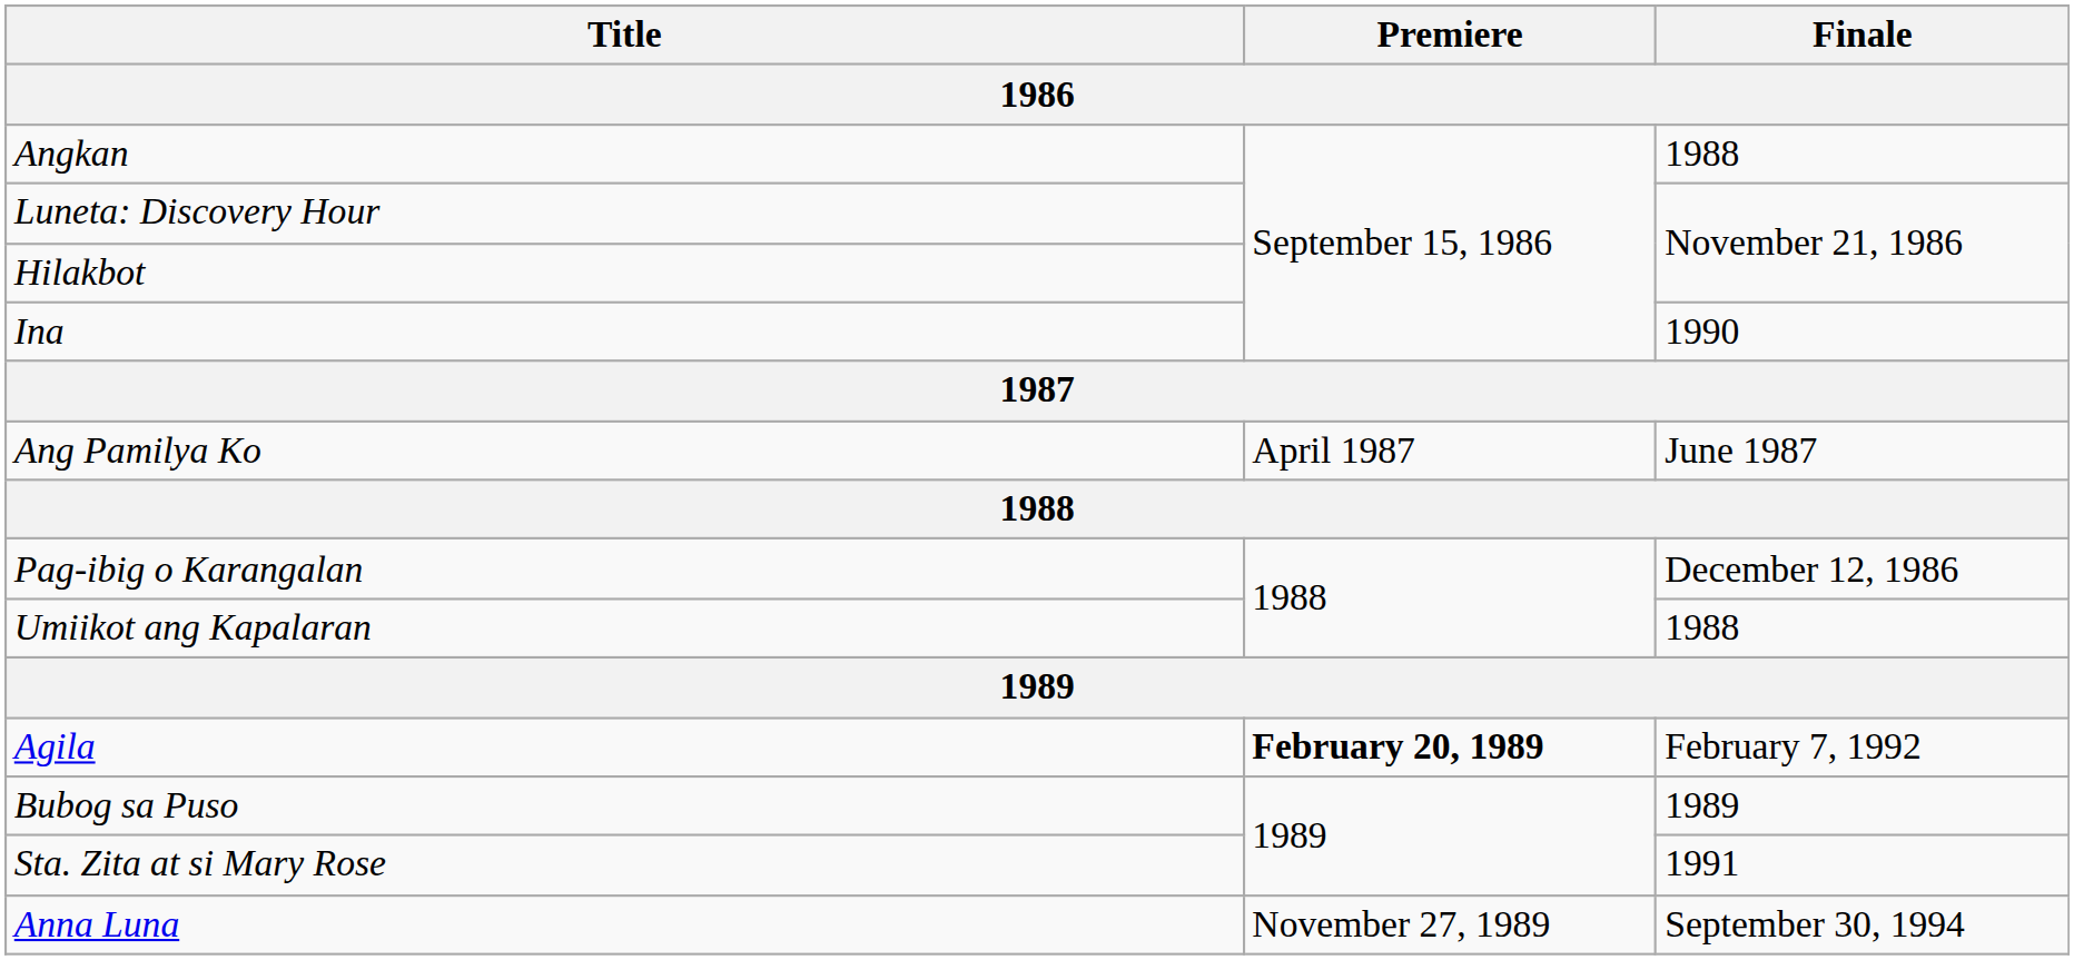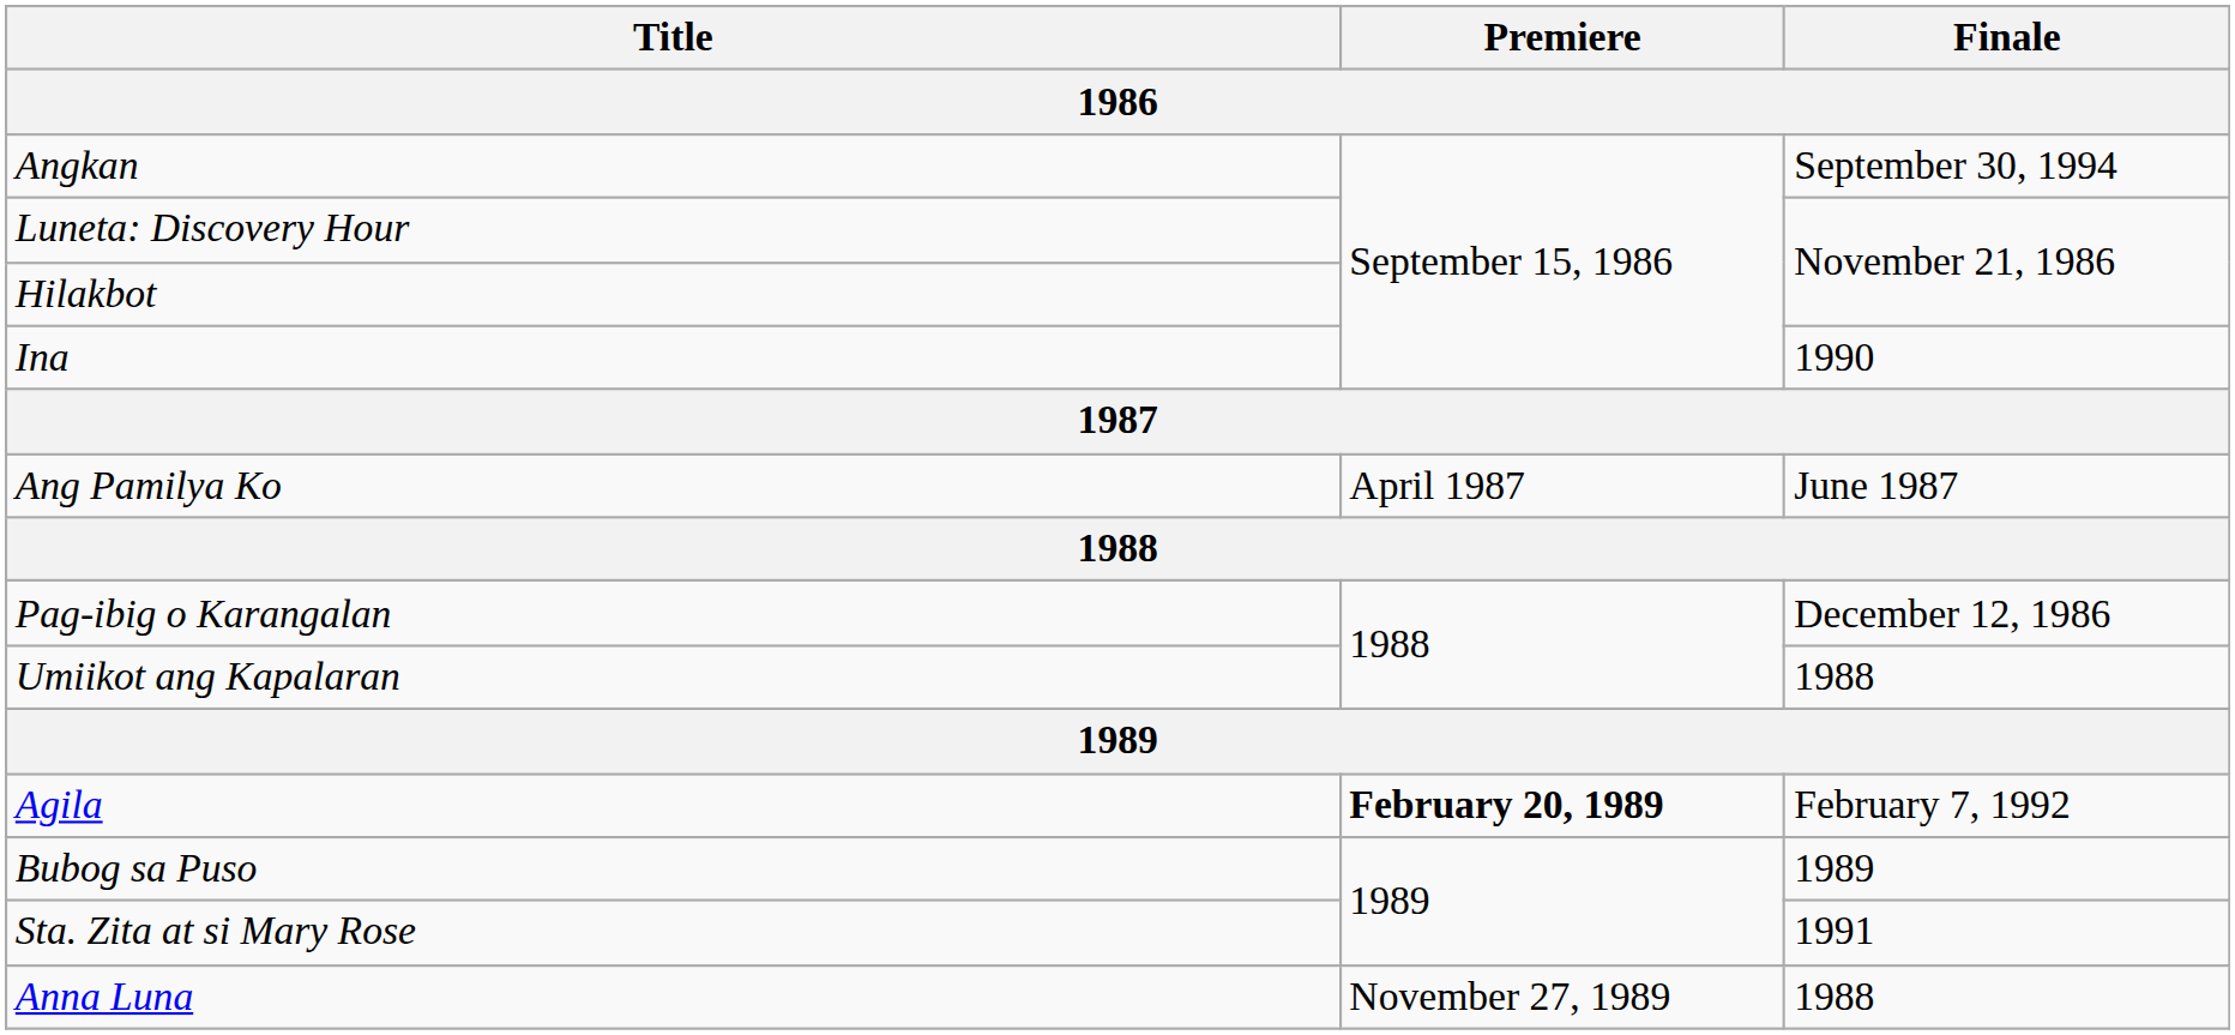 <table class="wikitable sortable" width="100%">
 <tr>
 <th style="width:60%;">Title</th>
 <th style="width:20%;">Premiere</th>
 <th style="width:20%;">Finale</th>
 </tr>
 <tr>
 <th colspan="3">1986</th>
 </tr>
 <tr>
 <td><em>Angkan</em></td>
 <td rowspan="4">September 15, 1986</td>
-<td>1988</td>
+<td>September 30, 1994</td>
 </tr>
 <tr>
 <td><em>Luneta: Discovery Hour</em></td>
 <td rowspan="2">November 21, 1986</td>
 </tr>
 <tr>
 <td><em>Hilakbot</em></td>
 </tr>
 <tr>
 <td><em>Ina</em></td>
 <td>1990</td>
 </tr>
 <tr>
 <th colspan="3">1987</th>
 </tr>
 <tr>
 <td><em>Ang Pamilya Ko</em></td>
 <td>April 1987</td>
 <td>June 1987</td>
 </tr>
 <tr>
 <th colspan="3">1988</th>
 </tr>
 <tr>
 <td><em>Pag-ibig o Karangalan</em></td>
 <td rowspan="2">1988</td>
 <td>December 12, 1986</td>
 </tr>
 <tr>
 <td><em>Umiikot ang Kapalaran</em></td>
 <td>1988</td>
 </tr>
 <tr>
 <th colspan="3">1989</th>
 </tr>
 <tr>
 <td><em><a href='#'>Agila</a></em></td>
 <td><strong>February 20, 1989</strong></td>
 <td>February 7, 1992</td>
 </tr>
 <tr>
 <td><em>Bubog sa Puso</em></td>
 <td rowspan="2">1989</td>
 <td>1989</td>
 </tr>
 <tr>
 <td><em>Sta. Zita at si Mary Rose</em></td>
 <td>1991</td>
 </tr>
 <tr>
 <td><em><a href='#'>Anna Luna</a></em></td>
 <td>November 27, 1989</td>
-<td>September 30, 1994</td>
+<td>1988</td>
 </tr>
 </table>
